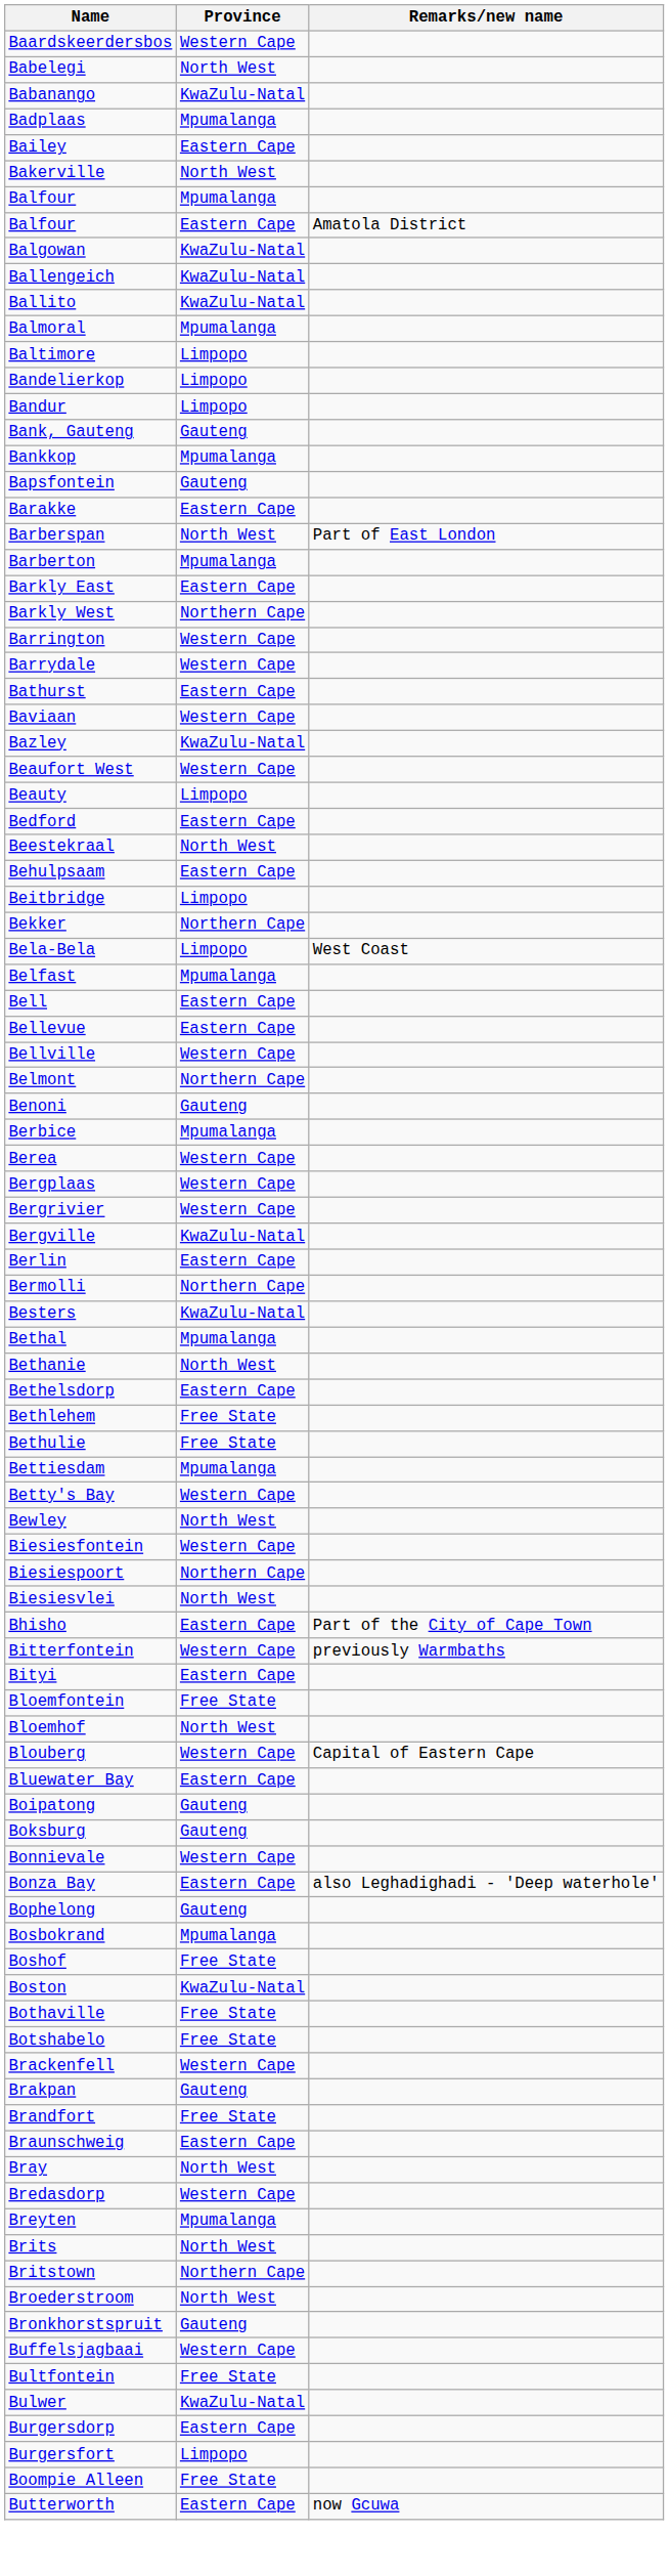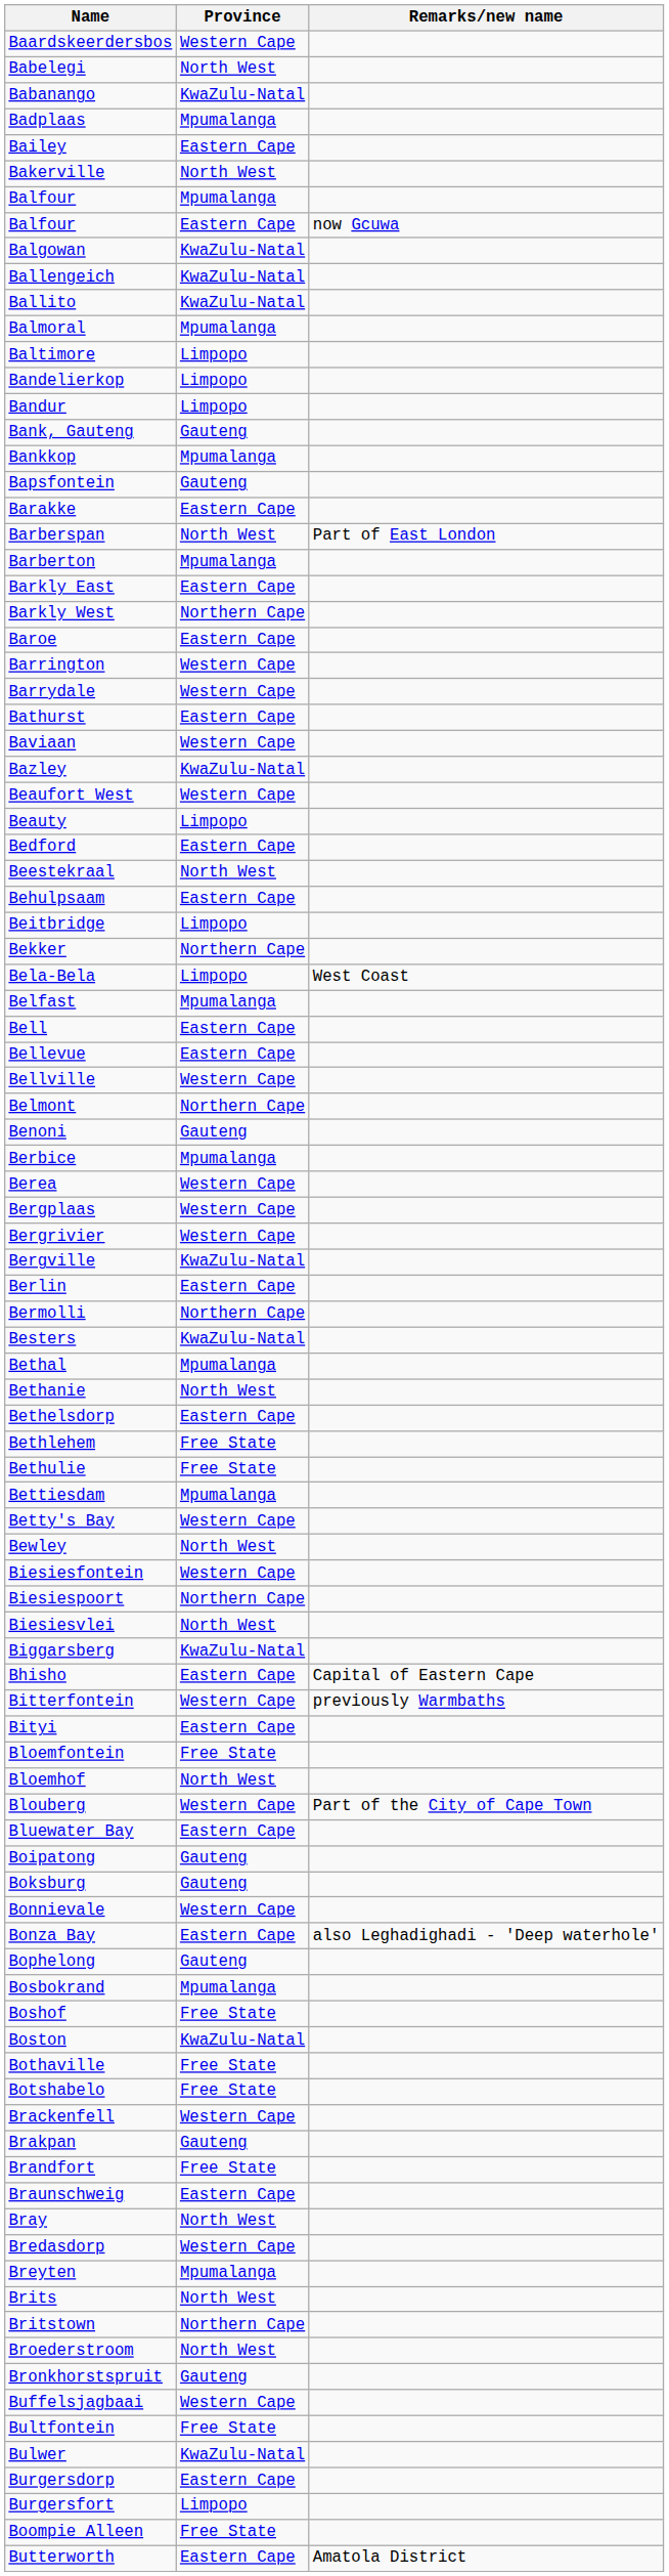 <table class="wikitable sortable" style="font-size: 95%;">
 <tr>
 <th>Name</th>
 <th>Province</th>
 <th>Remarks/new name</th>
 </tr>
 <tr>
 <td><a href='#'>Baardskeerdersbos</a></td>
 <td><a href='#'>Western Cape</a></td>
 <td></td>
 </tr>
 <tr>
 <td><a href='#'>Babelegi</a></td>
 <td><a href='#'>North West</a></td>
 <td></td>
 </tr>
 <tr>
 <td><a href='#'>Babanango</a></td>
 <td><a href='#'>KwaZulu-Natal</a></td>
 <td></td>
 </tr>
 <tr>
 <td><a href='#'>Badplaas</a></td>
 <td><a href='#'>Mpumalanga</a></td>
 <td></td>
 </tr>
 <tr>
 <td><a href='#'>Bailey</a></td>
 <td><a href='#'>Eastern Cape</a></td>
 <td></td>
 </tr>
 <tr>
 <td><a href='#'>Bakerville</a></td>
 <td><a href='#'>North West</a></td>
 <td></td>
 </tr>
 <tr>
 <td><a href='#'>Balfour</a></td>
 <td><a href='#'>Mpumalanga</a></td>
 <td></td>
 </tr>
 <tr>
 <td><a href='#'>Balfour</a></td>
 <td><a href='#'>Eastern Cape</a></td>
-<td>Amatola District</td>
+<td>now <a href='#'>Gcuwa</a></td>
 </tr>
 <tr>
 <td><a href='#'>Balgowan</a></td>
 <td><a href='#'>KwaZulu-Natal</a></td>
 <td></td>
 </tr>
 <tr>
 <td><a href='#'>Ballengeich</a></td>
 <td><a href='#'>KwaZulu-Natal</a></td>
 <td></td>
 </tr>
 <tr>
 <td><a href='#'>Ballito</a></td>
 <td><a href='#'>KwaZulu-Natal</a></td>
 <td></td>
 </tr>
 <tr>
 <td><a href='#'>Balmoral</a></td>
 <td><a href='#'>Mpumalanga</a></td>
 <td></td>
 </tr>
 <tr>
 <td><a href='#'>Baltimore</a></td>
 <td><a href='#'>Limpopo</a></td>
 <td></td>
 </tr>
 <tr>
 <td><a href='#'>Bandelierkop</a></td>
 <td><a href='#'>Limpopo</a></td>
 <td></td>
 </tr>
 <tr>
 <td><a href='#'>Bandur</a></td>
 <td><a href='#'>Limpopo</a></td>
 <td></td>
 </tr>
 <tr>
 <td><a href='#'>Bank, Gauteng</a></td>
 <td><a href='#'>Gauteng</a></td>
 <td></td>
 </tr>
 <tr>
 <td><a href='#'>Bankkop</a></td>
 <td><a href='#'>Mpumalanga</a></td>
 <td></td>
 </tr>
 <tr>
 <td><a href='#'>Bapsfontein</a></td>
 <td><a href='#'>Gauteng</a></td>
 <td></td>
 </tr>
 <tr>
 <td><a href='#'>Barakke</a></td>
 <td><a href='#'>Eastern Cape</a></td>
 <td></td>
 </tr>
 <tr>
 <td><a href='#'>Barberspan</a></td>
 <td><a href='#'>North West</a></td>
 <td>Part of <a href='#'>East London</a></td>
 </tr>
 <tr>
 <td><a href='#'>Barberton</a></td>
 <td><a href='#'>Mpumalanga</a></td>
 <td></td>
 </tr>
 <tr>
 <td><a href='#'>Barkly East</a></td>
 <td><a href='#'>Eastern Cape</a></td>
 <td></td>
 </tr>
 <tr>
 <td><a href='#'>Barkly West</a></td>
 <td><a href='#'>Northern Cape</a></td>
+<td></td>
+</tr>
+<tr>
+<td><a href='#'>Baroe</a></td>
+<td><a href='#'>Eastern Cape</a></td>
 <td></td>
 </tr>
 <tr>
 <td><a href='#'>Barrington</a></td>
 <td><a href='#'>Western Cape</a></td>
 <td></td>
 </tr>
 <tr>
 <td><a href='#'>Barrydale</a></td>
 <td><a href='#'>Western Cape</a></td>
 <td></td>
 </tr>
 <tr>
 <td><a href='#'>Bathurst</a></td>
 <td><a href='#'>Eastern Cape</a></td>
 <td></td>
 </tr>
 <tr>
 <td><a href='#'>Baviaan</a></td>
 <td><a href='#'>Western Cape</a></td>
 <td></td>
 </tr>
 <tr>
 <td><a href='#'>Bazley</a></td>
 <td><a href='#'>KwaZulu-Natal</a></td>
 <td></td>
 </tr>
 <tr>
 <td><a href='#'>Beaufort West</a></td>
 <td><a href='#'>Western Cape</a></td>
 <td></td>
 </tr>
 <tr>
 <td><a href='#'>Beauty</a></td>
 <td><a href='#'>Limpopo</a></td>
 <td></td>
 </tr>
 <tr>
 <td><a href='#'>Bedford</a></td>
 <td><a href='#'>Eastern Cape</a></td>
 <td></td>
 </tr>
 <tr>
 <td><a href='#'>Beestekraal</a></td>
 <td><a href='#'>North West</a></td>
 <td></td>
 </tr>
 <tr>
 <td><a href='#'>Behulpsaam</a></td>
 <td><a href='#'>Eastern Cape</a></td>
 <td></td>
 </tr>
 <tr>
 <td><a href='#'>Beitbridge</a></td>
 <td><a href='#'>Limpopo</a></td>
 <td></td>
 </tr>
 <tr>
 <td><a href='#'>Bekker</a></td>
 <td><a href='#'>Northern Cape</a></td>
 <td></td>
 </tr>
 <tr>
 <td><a href='#'>Bela-Bela</a></td>
 <td><a href='#'>Limpopo</a></td>
 <td>West Coast</td>
 </tr>
 <tr>
 <td><a href='#'>Belfast</a></td>
 <td><a href='#'>Mpumalanga</a></td>
 <td></td>
 </tr>
 <tr>
 <td><a href='#'>Bell</a></td>
 <td><a href='#'>Eastern Cape</a></td>
 <td></td>
 </tr>
 <tr>
 <td><a href='#'>Bellevue</a></td>
 <td><a href='#'>Eastern Cape</a></td>
 <td></td>
 </tr>
 <tr>
 <td><a href='#'>Bellville</a></td>
 <td><a href='#'>Western Cape</a></td>
 <td></td>
 </tr>
 <tr>
 <td><a href='#'>Belmont</a></td>
 <td><a href='#'>Northern Cape</a></td>
 <td></td>
 </tr>
 <tr>
 <td><a href='#'>Benoni</a></td>
 <td><a href='#'>Gauteng</a></td>
 <td></td>
 </tr>
 <tr>
 <td><a href='#'>Berbice</a></td>
 <td><a href='#'>Mpumalanga</a></td>
 <td></td>
 </tr>
 <tr>
 <td><a href='#'>Berea</a></td>
 <td><a href='#'>Western Cape</a></td>
 <td></td>
 </tr>
 <tr>
 <td><a href='#'>Bergplaas</a></td>
 <td><a href='#'>Western Cape</a></td>
 <td></td>
 </tr>
 <tr>
 <td><a href='#'>Bergrivier</a></td>
 <td><a href='#'>Western Cape</a></td>
 <td></td>
 </tr>
 <tr>
 <td><a href='#'>Bergville</a></td>
 <td><a href='#'>KwaZulu-Natal</a></td>
 <td></td>
 </tr>
 <tr>
 <td><a href='#'>Berlin</a></td>
 <td><a href='#'>Eastern Cape</a></td>
 <td></td>
 </tr>
 <tr>
 <td><a href='#'>Bermolli</a></td>
 <td><a href='#'>Northern Cape</a></td>
 <td></td>
 </tr>
 <tr>
 <td><a href='#'>Besters</a></td>
 <td><a href='#'>KwaZulu-Natal</a></td>
 <td></td>
 </tr>
 <tr>
 <td><a href='#'>Bethal</a></td>
 <td><a href='#'>Mpumalanga</a></td>
 <td></td>
 </tr>
 <tr>
 <td><a href='#'>Bethanie</a></td>
 <td><a href='#'>North West</a></td>
 <td></td>
 </tr>
 <tr>
 <td><a href='#'>Bethelsdorp</a></td>
 <td><a href='#'>Eastern Cape</a></td>
 <td></td>
 </tr>
 <tr>
 <td><a href='#'>Bethlehem</a></td>
 <td><a href='#'>Free State</a></td>
 <td></td>
 </tr>
 <tr>
 <td><a href='#'>Bethulie</a></td>
 <td><a href='#'>Free State</a></td>
 <td></td>
 </tr>
 <tr>
 <td><a href='#'>Bettiesdam</a></td>
 <td><a href='#'>Mpumalanga</a></td>
 <td></td>
 </tr>
 <tr>
 <td><a href='#'>Betty's Bay</a></td>
 <td><a href='#'>Western Cape</a></td>
 <td></td>
 </tr>
 <tr>
 <td><a href='#'>Bewley</a></td>
 <td><a href='#'>North West</a></td>
 <td></td>
 </tr>
 <tr>
 <td><a href='#'>Biesiesfontein</a></td>
 <td><a href='#'>Western Cape</a></td>
 <td></td>
 </tr>
 <tr>
 <td><a href='#'>Biesiespoort</a></td>
 <td><a href='#'>Northern Cape</a></td>
 <td></td>
 </tr>
 <tr>
 <td><a href='#'>Biesiesvlei</a></td>
 <td><a href='#'>North West</a></td>
 <td></td>
 </tr>
 <tr>
+<td><a href='#'>Biggarsberg</a></td>
+<td><a href='#'>KwaZulu-Natal</a></td>
+<td></td>
+</tr>
+<tr>
 <td><a href='#'>Bhisho</a></td>
 <td><a href='#'>Eastern Cape</a></td>
-<td>Part of the <a href='#'>City of Cape Town</a></td>
+<td>Capital of Eastern Cape</td>
 </tr>
 <tr>
 <td><a href='#'>Bitterfontein</a></td>
 <td><a href='#'>Western Cape</a></td>
 <td>previously <a href='#'>Warmbaths</a></td>
 </tr>
 <tr>
 <td><a href='#'>Bityi</a></td>
 <td><a href='#'>Eastern Cape</a></td>
 <td></td>
 </tr>
 <tr>
 <td><a href='#'>Bloemfontein</a></td>
 <td><a href='#'>Free State</a></td>
 <td></td>
 </tr>
 <tr>
 <td><a href='#'>Bloemhof</a></td>
 <td><a href='#'>North West</a></td>
 <td></td>
 </tr>
 <tr>
 <td><a href='#'>Blouberg</a></td>
 <td><a href='#'>Western Cape</a></td>
-<td>Capital of Eastern Cape</td>
+<td>Part of the <a href='#'>City of Cape Town</a></td>
 </tr>
 <tr>
 <td><a href='#'>Bluewater Bay</a></td>
 <td><a href='#'>Eastern Cape</a></td>
 <td></td>
 </tr>
 <tr>
 <td><a href='#'>Boipatong</a></td>
 <td><a href='#'>Gauteng</a></td>
 <td></td>
 </tr>
 <tr>
 <td><a href='#'>Boksburg</a></td>
 <td><a href='#'>Gauteng</a></td>
 <td></td>
 </tr>
 <tr>
 <td><a href='#'>Bonnievale</a></td>
 <td><a href='#'>Western Cape</a></td>
 <td></td>
 </tr>
 <tr>
 <td><a href='#'>Bonza Bay</a></td>
 <td><a href='#'>Eastern Cape</a></td>
 <td>also Leghadighadi - 'Deep waterhole'</td>
 </tr>
 <tr>
 <td><a href='#'>Bophelong</a></td>
 <td><a href='#'>Gauteng</a></td>
 <td></td>
 </tr>
 <tr>
 <td><a href='#'>Bosbokrand</a></td>
 <td><a href='#'>Mpumalanga</a></td>
 <td></td>
 </tr>
 <tr>
 <td><a href='#'>Boshof</a></td>
 <td><a href='#'>Free State</a></td>
 <td></td>
 </tr>
 <tr>
 <td><a href='#'>Boston</a></td>
 <td><a href='#'>KwaZulu-Natal</a></td>
 <td></td>
 </tr>
 <tr>
 <td><a href='#'>Bothaville</a></td>
 <td><a href='#'>Free State</a></td>
 <td></td>
 </tr>
 <tr>
 <td><a href='#'>Botshabelo</a></td>
 <td><a href='#'>Free State</a></td>
 <td></td>
 </tr>
 <tr>
 <td><a href='#'>Brackenfell</a></td>
 <td><a href='#'>Western Cape</a></td>
 <td></td>
 </tr>
 <tr>
 <td><a href='#'>Brakpan</a></td>
 <td><a href='#'>Gauteng</a></td>
 <td></td>
 </tr>
 <tr>
 <td><a href='#'>Brandfort</a></td>
 <td><a href='#'>Free State</a></td>
 <td></td>
 </tr>
 <tr>
 <td><a href='#'>Braunschweig</a></td>
 <td><a href='#'>Eastern Cape</a></td>
 <td></td>
 </tr>
 <tr>
 <td><a href='#'>Bray</a></td>
 <td><a href='#'>North West</a></td>
 <td></td>
 </tr>
 <tr>
 <td><a href='#'>Bredasdorp</a></td>
 <td><a href='#'>Western Cape</a></td>
 <td></td>
 </tr>
 <tr>
 <td><a href='#'>Breyten</a></td>
 <td><a href='#'>Mpumalanga</a></td>
 <td></td>
 </tr>
 <tr>
 <td><a href='#'>Brits</a></td>
 <td><a href='#'>North West</a></td>
 <td></td>
 </tr>
 <tr>
 <td><a href='#'>Britstown</a></td>
 <td><a href='#'>Northern Cape</a></td>
 <td></td>
 </tr>
 <tr>
 <td><a href='#'>Broederstroom</a></td>
 <td><a href='#'>North West</a></td>
 <td></td>
 </tr>
 <tr>
 <td><a href='#'>Bronkhorstspruit</a></td>
 <td><a href='#'>Gauteng</a></td>
 <td></td>
 </tr>
 <tr>
 <td><a href='#'>Buffelsjagbaai</a></td>
 <td><a href='#'>Western Cape</a></td>
 <td></td>
 </tr>
 <tr>
 <td><a href='#'>Bultfontein</a></td>
 <td><a href='#'>Free State</a></td>
 <td></td>
 </tr>
 <tr>
 <td><a href='#'>Bulwer</a></td>
 <td><a href='#'>KwaZulu-Natal</a></td>
 <td></td>
 </tr>
 <tr>
 <td><a href='#'>Burgersdorp</a></td>
 <td><a href='#'>Eastern Cape</a></td>
 <td></td>
 </tr>
 <tr>
 <td><a href='#'>Burgersfort</a></td>
 <td><a href='#'>Limpopo</a></td>
 <td></td>
 </tr>
 <tr>
 <td><a href='#'>Boompie Alleen</a></td>
 <td><a href='#'>Free State</a></td>
 <td></td>
 </tr>
 <tr>
 <td><a href='#'>Butterworth</a></td>
 <td><a href='#'>Eastern Cape</a></td>
-<td>now <a href='#'>Gcuwa</a></td>
+<td>Amatola District</td>
 </tr>
 </table>
